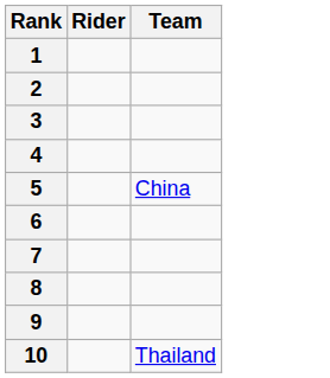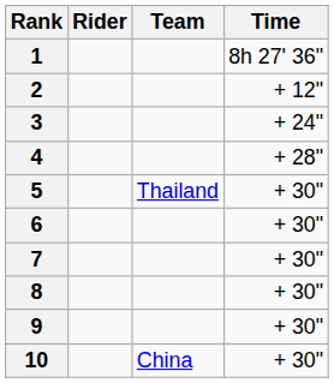 <table class="wikitable" margin-bottom:0;">
 <tr>
 <th scope="col">Rank</th>
 <th scope="col">Rider</th>
 <th scope="col">Team</th>
+<th scope="col">Time</th>
 </tr>
 <tr>
 <th scope="row">1</th>
 <td> </td>
 <td></td>
+<td align="right">8h 27' 36"</td>
 </tr>
 <tr>
 <th scope="row">2</th>
 <td></td>
 <td></td>
+<td align="right">+ 12"</td>
 </tr>
 <tr>
 <th scope="row">3</th>
 <td></td>
 <td></td>
+<td align="right">+ 24"</td>
 </tr>
 <tr>
 <th scope="row">4</th>
 <td></td>
 <td></td>
+<td align="right">+ 28"</td>
 </tr>
 <tr>
 <th scope="row">5</th>
 <td></td>
-<td><a href='#'>China</a></td>
+<td><a href='#'>Thailand</a></td>
+<td align="right">+ 30"</td>
 </tr>
 <tr>
 <th scope="row">6</th>
 <td></td>
 <td></td>
+<td align="right">+ 30"</td>
 </tr>
 <tr>
 <th scope="row">7</th>
 <td></td>
 <td></td>
+<td align="right">+ 30"</td>
 </tr>
 <tr>
 <th scope="row">8</th>
 <td></td>
 <td></td>
+<td align="right">+ 30"</td>
 </tr>
 <tr>
 <th scope="row">9</th>
 <td></td>
 <td></td>
+<td align="right">+ 30"</td>
 </tr>
 <tr>
 <th scope="row">10</th>
 <td></td>
-<td><a href='#'>Thailand</a></td>
+<td><a href='#'>China</a></td>
+<td align="right">+ 30"</td>
 </tr>
 </table>
